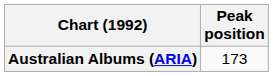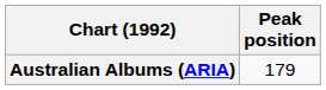 <table class="wikitable plainrowheaders">
 <tr>
 <th scope="col">Chart (1992)</th>
 <th scope="col">Peak<br>position</th>
 </tr>
 <tr>
 <th scope="row">Australian Albums (<a href='#'>ARIA</a>)</th>
-<td style="text-align:center;">173</td>
+<td style="text-align:center;">179</td>
 </tr>
 </table>
